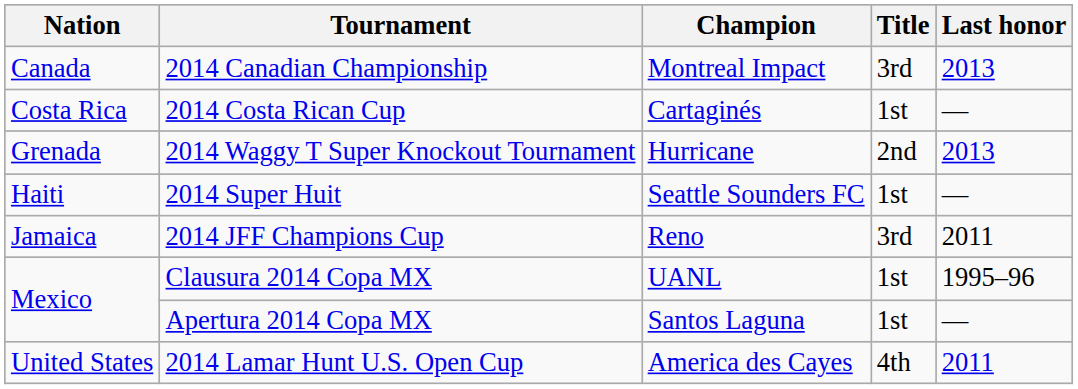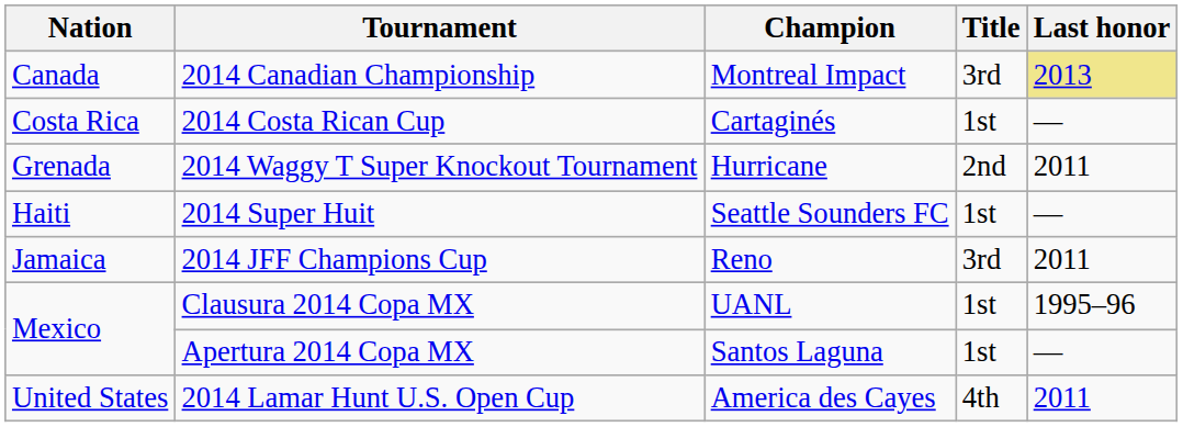 <table class="wikitable sortable">
 <tr>
 <th>Nation</th>
 <th>Tournament</th>
 <th>Champion</th>
 <th data-sort-type="number">Title</th>
 <th>Last honor</th>
 </tr>
 <tr>
 <td> <a href='#'>Canada</a></td>
 <td><a href='#'>2014 Canadian Championship</a></td>
 <td><a href='#'>Montreal Impact</a></td>
 <td>3rd</td>
-<td><a href='#'>2013</a></td>
+<td style="background: khaki;"><a href='#'>2013</a></td>
 </tr>
 <tr>
 <td> <a href='#'>Costa Rica</a></td>
 <td><a href='#'>2014 Costa Rican Cup</a></td>
 <td><a href='#'>Cartaginés</a></td>
 <td>1st</td>
 <td>—</td>
 </tr>
 <tr>
 <td> <a href='#'>Grenada</a></td>
 <td><a href='#'>2014 Waggy T Super Knockout Tournament</a></td>
 <td><a href='#'>Hurricane</a></td>
 <td>2nd</td>
-<td><a href='#'>2013</a></td>
+<td>2011</td>
 </tr>
 <tr>
 <td> <a href='#'>Haiti</a></td>
 <td><a href='#'>2014 Super Huit</a></td>
 <td><a href='#'>Seattle Sounders FC</a></td>
 <td>1st</td>
 <td>—</td>
 </tr>
 <tr>
 <td> <a href='#'>Jamaica</a></td>
 <td><a href='#'>2014 JFF Champions Cup</a></td>
 <td><a href='#'>Reno</a></td>
 <td>3rd</td>
 <td>2011</td>
 </tr>
 <tr>
 <td rowspan=2> <a href='#'>Mexico</a></td>
 <td><a href='#'>Clausura 2014 Copa MX</a></td>
 <td><a href='#'>UANL</a></td>
 <td>1st</td>
 <td>1995–96</td>
 </tr>
 <tr>
 <td><a href='#'>Apertura 2014 Copa MX</a></td>
 <td><a href='#'>Santos Laguna</a></td>
 <td>1st</td>
 <td>—</td>
 </tr>
 <tr>
 <td> <a href='#'>United States</a></td>
 <td><a href='#'>2014 Lamar Hunt U.S. Open Cup</a></td>
 <td><a href='#'>America des Cayes</a></td>
 <td>4th</td>
 <td><a href='#'>2011</a></td>
 </tr>
 </table>
